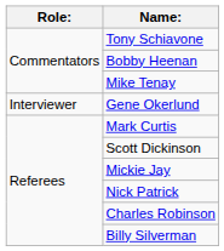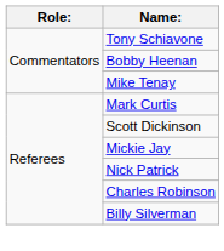 <table class=wikitable style="font-size:90%; margin: 0.5em 0 0.5em 1em; float: right; clear: right;">
 <tr>
 <th>Role:</th>
 <th>Name:</th>
 </tr>
 <tr>
 <td rowspan=3>Commentators</td>
 <td><a href='#'>Tony Schiavone</a></td>
 </tr>
 <tr>
 <td><a href='#'>Bobby Heenan</a></td>
 </tr>
 <tr>
 <td><a href='#'>Mike Tenay</a></td>
-</tr>
-<tr>
-<td>Interviewer</td>
-<td><a href='#'>Gene Okerlund</a></td>
 </tr>
 <tr>
 <td rowspan=6>Referees</td>
 <td><a href='#'>Mark Curtis</a></td>
 </tr>
 <tr>
 <td>Scott Dickinson</td>
 </tr>
 <tr>
 <td><a href='#'>Mickie Jay</a></td>
 </tr>
 <tr>
 <td><a href='#'>Nick Patrick</a></td>
 </tr>
 <tr>
 <td><a href='#'>Charles Robinson</a></td>
 </tr>
 <tr>
 <td><a href='#'>Billy Silverman</a></td>
 </tr>
 </table>
